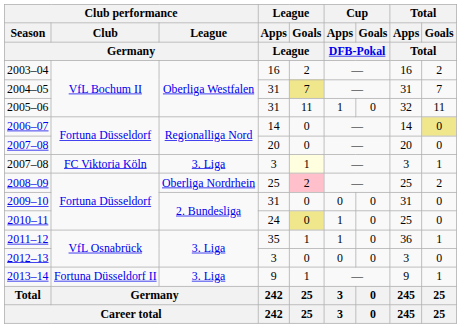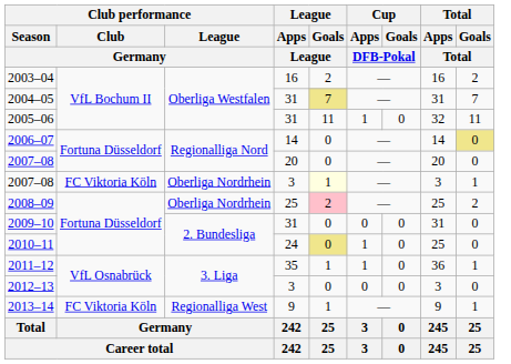 <table class="wikitable" style="text-align:center">
 <tr>
 <th colspan=3>Club performance</th>
 <th colspan=2>League</th>
 <th colspan=2>Cup</th>
 <th colspan=2>Total</th>
 </tr>
 <tr>
 <th>Season</th>
 <th>Club</th>
 <th>League</th>
 <th>Apps</th>
 <th>Goals</th>
 <th>Apps</th>
 <th>Goals</th>
 <th>Apps</th>
 <th>Goals</th>
 </tr>
 <tr>
 <th colspan=3>Germany</th>
 <th colspan=2>League</th>
 <th colspan=2><a href='#'>DFB-Pokal</a></th>
 <th colspan=2>Total</th>
 </tr>
 <tr>
 <td>2003–04</td>
 <td rowspan=3><a href='#'>VfL Bochum II</a></td>
 <td rowspan=3><a href='#'>Oberliga Westfalen</a></td>
 <td>16</td>
 <td>2</td>
 <td colspan=2>—</td>
 <td>16</td>
 <td>2</td>
 </tr>
 <tr>
 <td>2004–05</td>
 <td>31</td>
 <td style="background: khaki;">7</td>
 <td colspan=2>—</td>
 <td>31</td>
 <td>7</td>
 </tr>
 <tr>
 <td>2005–06</td>
 <td>31</td>
 <td>11</td>
 <td>1</td>
 <td>0</td>
 <td>32</td>
 <td>11</td>
 </tr>
 <tr>
 <td><a href='#'>2006–07</a></td>
 <td rowspan=2><a href='#'>Fortuna Düsseldorf</a></td>
 <td rowspan=2><a href='#'>Regionalliga Nord</a></td>
 <td>14</td>
 <td>0</td>
 <td colspan=2>—</td>
 <td>14</td>
 <td style="background: khaki;">0</td>
 </tr>
 <tr>
 <td><a href='#'>2007–08</a></td>
 <td>20</td>
 <td>0</td>
 <td colspan=2>—</td>
 <td>20</td>
 <td>0</td>
 </tr>
 <tr>
 <td>2007–08</td>
 <td><a href='#'>FC Viktoria Köln</a></td>
-<td><a href='#'>3. Liga</a></td>
+<td><a href='#'>Oberliga Nordrhein</a></td>
 <td>3</td>
 <td style="background: lightyellow;">1</td>
 <td colspan=2>—</td>
 <td>3</td>
 <td>1</td>
 </tr>
 <tr>
 <td><a href='#'>2008–09</a></td>
 <td rowspan=3><a href='#'>Fortuna Düsseldorf</a></td>
 <td><a href='#'>Oberliga Nordrhein</a></td>
 <td>25</td>
 <td style="background: pink;">2</td>
 <td colspan=2>—</td>
 <td>25</td>
 <td>2</td>
 </tr>
 <tr>
 <td><a href='#'>2009–10</a></td>
 <td rowspan=2><a href='#'>2. Bundesliga</a></td>
 <td>31</td>
 <td>0</td>
 <td>0</td>
 <td>0</td>
 <td>31</td>
 <td>0</td>
 </tr>
 <tr>
 <td><a href='#'>2010–11</a></td>
 <td>24</td>
 <td style="background: khaki;">0</td>
 <td>1</td>
 <td>0</td>
 <td>25</td>
 <td>0</td>
 </tr>
 <tr>
 <td><a href='#'>2011–12</a></td>
 <td rowspan=2><a href='#'>VfL Osnabrück</a></td>
 <td rowspan=2><a href='#'>3. Liga</a></td>
 <td>35</td>
 <td>1</td>
 <td>1</td>
 <td>0</td>
 <td>36</td>
 <td>1</td>
 </tr>
 <tr>
 <td><a href='#'>2012–13</a></td>
 <td>3</td>
 <td>0</td>
 <td>0</td>
 <td>0</td>
 <td>3</td>
 <td>0</td>
 </tr>
 <tr>
 <td><a href='#'>2013–14</a></td>
-<td><a href='#'>Fortuna Düsseldorf II</a></td>
-<td><a href='#'>3. Liga</a></td>
+<td><a href='#'>FC Viktoria Köln</a></td>
+<td><a href='#'>Regionalliga West</a></td>
 <td>9</td>
 <td>1</td>
 <td colspan=2>—</td>
 <td>9</td>
 <td>1</td>
 </tr>
 <tr>
 <th rowspan=1>Total</th>
 <th colspan=2>Germany</th>
 <th>242</th>
 <th>25</th>
 <th>3</th>
 <th>0</th>
 <th>245</th>
 <th>25</th>
 </tr>
 <tr>
 <th colspan=3>Career total</th>
 <th>242</th>
 <th>25</th>
 <th>3</th>
 <th>0</th>
 <th>245</th>
 <th>25</th>
 </tr>
 </table>
